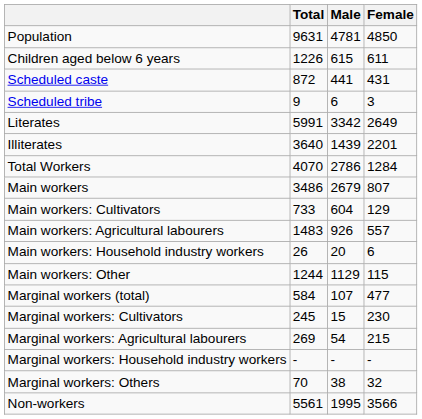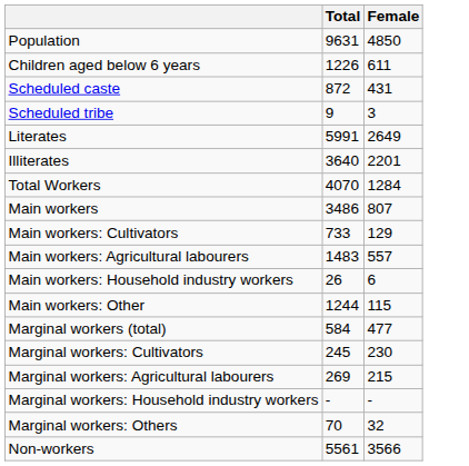 <table class="wikitable sortable">
 <tr>
 <th></th>
 <th>Total</th>
-<th>Male</th>
 <th>Female</th>
 </tr>
 <tr>
 <td>Population</td>
 <td>9631</td>
-<td>4781</td>
 <td>4850</td>
 </tr>
 <tr>
 <td>Children aged below 6 years</td>
 <td>1226</td>
-<td>615</td>
 <td>611</td>
 </tr>
 <tr>
 <td><a href='#'>Scheduled caste</a></td>
 <td>872</td>
-<td>441</td>
 <td>431</td>
 </tr>
 <tr>
 <td><a href='#'>Scheduled tribe</a></td>
 <td>9</td>
-<td>6</td>
 <td>3</td>
 </tr>
 <tr>
 <td>Literates</td>
 <td>5991</td>
-<td>3342</td>
 <td>2649</td>
 </tr>
 <tr>
 <td>Illiterates</td>
 <td>3640</td>
-<td>1439</td>
 <td>2201</td>
 </tr>
 <tr>
 <td>Total Workers</td>
 <td>4070</td>
-<td>2786</td>
 <td>1284</td>
 </tr>
 <tr>
 <td>Main workers</td>
 <td>3486</td>
-<td>2679</td>
 <td>807</td>
 </tr>
 <tr>
 <td>Main workers: Cultivators</td>
 <td>733</td>
-<td>604</td>
 <td>129</td>
 </tr>
 <tr>
 <td>Main workers: Agricultural labourers</td>
 <td>1483</td>
-<td>926</td>
 <td>557</td>
 </tr>
 <tr>
 <td>Main workers: Household industry workers</td>
 <td>26</td>
-<td>20</td>
 <td>6</td>
 </tr>
 <tr>
 <td>Main workers: Other</td>
 <td>1244</td>
-<td>1129</td>
 <td>115</td>
 </tr>
 <tr>
 <td>Marginal workers (total)</td>
 <td>584</td>
-<td>107</td>
 <td>477</td>
 </tr>
 <tr>
 <td>Marginal workers: Cultivators</td>
 <td>245</td>
-<td>15</td>
 <td>230</td>
 </tr>
 <tr>
 <td>Marginal workers: Agricultural labourers</td>
 <td>269</td>
-<td>54</td>
 <td>215</td>
 </tr>
 <tr>
 <td>Marginal workers: Household industry workers</td>
 <td>-</td>
 <td>-</td>
-<td>-</td>
 </tr>
 <tr>
 <td>Marginal workers: Others</td>
 <td>70</td>
-<td>38</td>
 <td>32</td>
 </tr>
 <tr>
 <td>Non-workers</td>
 <td>5561</td>
-<td>1995</td>
 <td>3566</td>
 </tr>
 </table>
